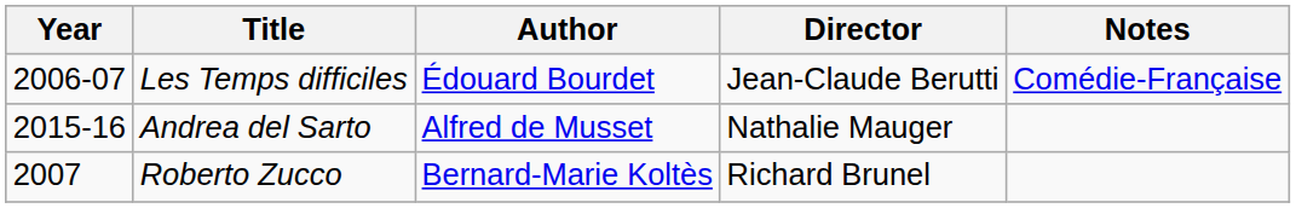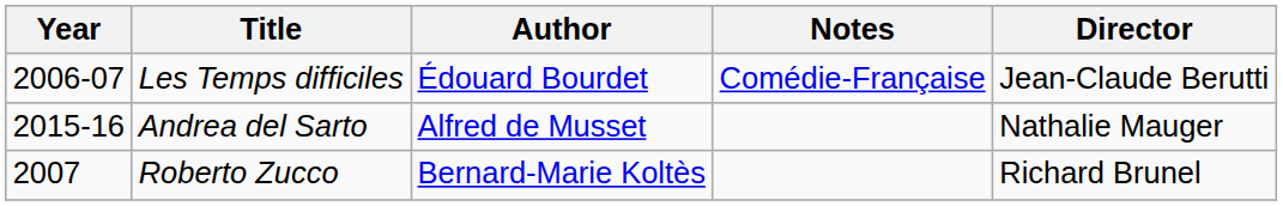 <table class="wikitable">
 <tr>
 <th>Year</th>
 <th>Title</th>
 <th>Author</th>
+<th>Notes</th>
 <th>Director</th>
-<th>Notes</th>
 </tr>
 <tr>
 <td>2006-07</td>
 <td><em>Les Temps difficiles</em></td>
 <td><a href='#'>Édouard Bourdet</a></td>
+<td><a href='#'>Comédie-Française</a></td>
 <td>Jean-Claude Berutti</td>
-<td><a href='#'>Comédie-Française</a></td>
 </tr>
 <tr>
 <td>2015-16</td>
 <td><em>Andrea del Sarto</em></td>
 <td><a href='#'>Alfred de Musset</a></td>
+<td></td>
 <td>Nathalie Mauger</td>
-<td></td>
 </tr>
 <tr>
 <td>2007</td>
 <td><em>Roberto Zucco</em></td>
 <td><a href='#'>Bernard-Marie Koltès</a></td>
+<td></td>
 <td>Richard Brunel</td>
-<td></td>
 </tr>
 </table>
